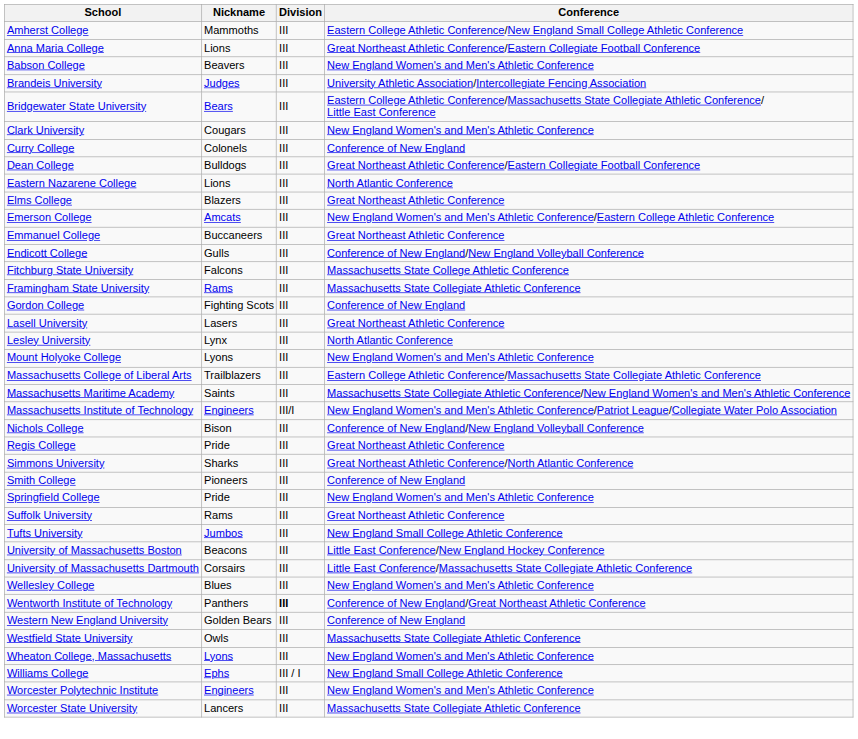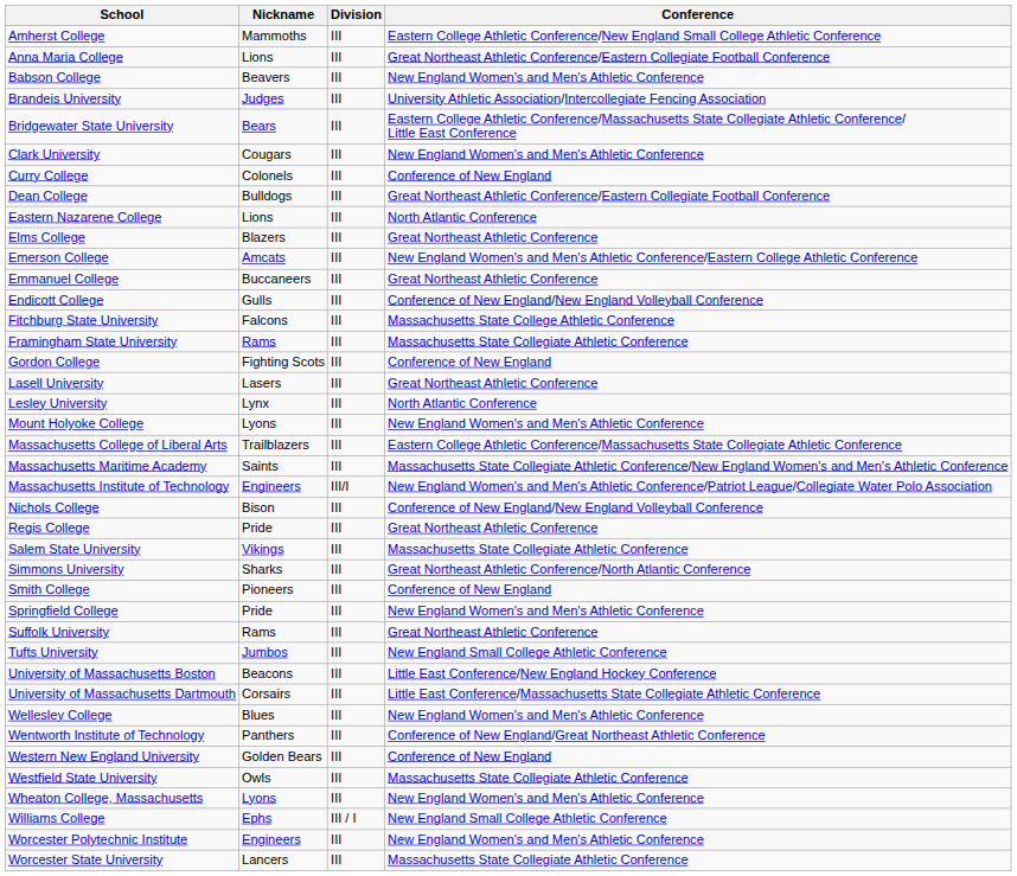 <table class="wikitable">
 <tr>
 <th>School</th>
 <th>Nickname</th>
 <th>Division</th>
 <th>Conference</th>
 </tr>
 <tr>
 <td><a href='#'>Amherst College</a></td>
 <td>Mammoths</td>
 <td>III</td>
 <td><a href='#'>Eastern College Athletic Conference</a>/<a href='#'>New England Small College Athletic Conference</a></td>
 </tr>
 <tr>
 <td><a href='#'>Anna Maria College</a></td>
 <td>Lions</td>
 <td>III</td>
 <td><a href='#'>Great Northeast Athletic Conference</a>/<a href='#'>Eastern Collegiate Football Conference</a></td>
 </tr>
 <tr>
 <td><a href='#'>Babson College</a></td>
 <td>Beavers</td>
 <td>III</td>
 <td><a href='#'>New England Women's and Men's Athletic Conference</a></td>
 </tr>
 <tr>
 <td><a href='#'>Brandeis University</a></td>
 <td><a href='#'>Judges</a></td>
 <td>III</td>
 <td><a href='#'>University Athletic Association</a>/<a href='#'>Intercollegiate Fencing Association</a></td>
 </tr>
 <tr>
 <td><a href='#'>Bridgewater State University</a></td>
 <td><a href='#'>Bears</a></td>
 <td>III</td>
 <td><a href='#'>Eastern College Athletic Conference</a>/<a href='#'>Massachusetts State Collegiate Athletic Conference</a>/ <br> <a href='#'>Little East Conference</a></td>
 </tr>
 <tr>
 <td><a href='#'>Clark University</a></td>
 <td>Cougars</td>
 <td>III</td>
 <td><a href='#'>New England Women's and Men's Athletic Conference</a></td>
 </tr>
 <tr>
 <td><a href='#'>Curry College</a></td>
 <td>Colonels</td>
 <td>III</td>
 <td><a href='#'>Conference of New England</a></td>
 </tr>
 <tr>
 <td><a href='#'>Dean College</a></td>
 <td>Bulldogs</td>
 <td>III</td>
 <td><a href='#'>Great Northeast Athletic Conference</a>/<a href='#'>Eastern Collegiate Football Conference</a></td>
 </tr>
 <tr>
 <td><a href='#'>Eastern Nazarene College</a></td>
 <td>Lions</td>
 <td>III</td>
 <td><a href='#'>North Atlantic Conference</a></td>
 </tr>
 <tr>
 <td><a href='#'>Elms College</a></td>
 <td>Blazers</td>
 <td>III</td>
 <td><a href='#'>Great Northeast Athletic Conference</a></td>
 </tr>
 <tr>
 <td><a href='#'>Emerson College</a></td>
 <td><a href='#'>Amcats</a></td>
 <td>III</td>
 <td><a href='#'>New England Women's and Men's Athletic Conference</a>/<a href='#'>Eastern College Athletic Conference</a></td>
 </tr>
 <tr>
 <td><a href='#'>Emmanuel College</a></td>
 <td>Buccaneers</td>
 <td>III</td>
 <td><a href='#'>Great Northeast Athletic Conference</a></td>
 </tr>
 <tr>
 <td><a href='#'>Endicott College</a></td>
 <td>Gulls</td>
 <td>III</td>
 <td><a href='#'>Conference of New England</a>/<a href='#'>New England Volleyball Conference</a></td>
 </tr>
 <tr>
 <td><a href='#'>Fitchburg State University</a></td>
 <td>Falcons</td>
 <td>III</td>
 <td><a href='#'>Massachusetts State College Athletic Conference</a></td>
 </tr>
 <tr>
 <td><a href='#'>Framingham State University</a></td>
 <td><a href='#'>Rams</a></td>
 <td>III</td>
 <td><a href='#'>Massachusetts State Collegiate Athletic Conference</a></td>
 </tr>
 <tr>
 <td><a href='#'>Gordon College</a></td>
 <td>Fighting Scots</td>
 <td>III</td>
 <td><a href='#'>Conference of New England</a></td>
 </tr>
 <tr>
 <td><a href='#'>Lasell University</a></td>
 <td>Lasers</td>
 <td>III</td>
 <td><a href='#'>Great Northeast Athletic Conference</a></td>
 </tr>
 <tr>
 <td><a href='#'>Lesley University</a></td>
 <td>Lynx</td>
 <td>III</td>
 <td><a href='#'>North Atlantic Conference</a></td>
 </tr>
 <tr>
 <td><a href='#'>Mount Holyoke College</a></td>
 <td>Lyons</td>
 <td>III</td>
 <td><a href='#'>New England Women's and Men's Athletic Conference</a></td>
 </tr>
 <tr>
 <td><a href='#'>Massachusetts College of Liberal Arts</a></td>
 <td>Trailblazers</td>
 <td>III</td>
 <td><a href='#'>Eastern College Athletic Conference</a>/<a href='#'>Massachusetts State Collegiate Athletic Conference</a></td>
 </tr>
 <tr>
 <td><a href='#'>Massachusetts Maritime Academy</a></td>
 <td>Saints</td>
 <td>III</td>
 <td><a href='#'>Massachusetts State Collegiate Athletic Conference</a>/<a href='#'>New England Women's and Men's Athletic Conference</a></td>
 </tr>
 <tr>
 <td><a href='#'>Massachusetts Institute of Technology</a></td>
 <td><a href='#'>Engineers</a></td>
 <td>III/I</td>
 <td><a href='#'>New England Women's and Men's Athletic Conference</a>/<a href='#'>Patriot League</a>/<a href='#'>Collegiate Water Polo Association</a></td>
 </tr>
 <tr>
 <td><a href='#'>Nichols College</a></td>
 <td>Bison</td>
 <td>III</td>
 <td><a href='#'>Conference of New England</a>/<a href='#'>New England Volleyball Conference</a></td>
 </tr>
 <tr>
 <td><a href='#'>Regis College</a></td>
 <td>Pride</td>
 <td>III</td>
 <td><a href='#'>Great Northeast Athletic Conference</a></td>
 </tr>
 <tr>
+<td><a href='#'>Salem State University</a></td>
+<td><a href='#'>Vikings</a></td>
+<td>III</td>
+<td><a href='#'>Massachusetts State Collegiate Athletic Conference</a></td>
+</tr>
+<tr>
 <td><a href='#'>Simmons University</a></td>
 <td>Sharks</td>
 <td>III</td>
 <td><a href='#'>Great Northeast Athletic Conference</a>/<a href='#'>North Atlantic Conference</a></td>
 </tr>
 <tr>
 <td><a href='#'>Smith College</a></td>
 <td>Pioneers</td>
 <td>III</td>
 <td><a href='#'>Conference of New England</a></td>
 </tr>
 <tr>
 <td><a href='#'>Springfield College</a></td>
 <td>Pride</td>
 <td>III</td>
 <td><a href='#'>New England Women's and Men's Athletic Conference</a></td>
 </tr>
 <tr>
 <td><a href='#'>Suffolk University</a></td>
 <td>Rams</td>
 <td>III</td>
 <td><a href='#'>Great Northeast Athletic Conference</a></td>
 </tr>
 <tr>
 <td><a href='#'>Tufts University</a></td>
 <td><a href='#'>Jumbos</a></td>
 <td>III</td>
 <td><a href='#'>New England Small College Athletic Conference</a></td>
 </tr>
 <tr>
 <td><a href='#'>University of Massachusetts Boston</a></td>
 <td>Beacons</td>
 <td>III</td>
 <td><a href='#'>Little East Conference</a>/<a href='#'>New England Hockey Conference</a></td>
 </tr>
 <tr>
 <td><a href='#'>University of Massachusetts Dartmouth</a></td>
 <td>Corsairs</td>
 <td>III</td>
 <td><a href='#'>Little East Conference</a>/<a href='#'>Massachusetts State Collegiate Athletic Conference</a></td>
 </tr>
 <tr>
 <td><a href='#'>Wellesley College</a></td>
 <td>Blues</td>
 <td>III</td>
 <td><a href='#'>New England Women's and Men's Athletic Conference</a></td>
 </tr>
 <tr>
 <td><a href='#'>Wentworth Institute of Technology</a></td>
 <td>Panthers</td>
-<td><strong>III</strong></td>
+<td>III</td>
 <td><a href='#'>Conference of New England</a>/<a href='#'>Great Northeast Athletic Conference</a></td>
 </tr>
 <tr>
 <td><a href='#'>Western New England University</a></td>
 <td>Golden Bears</td>
 <td>III</td>
 <td><a href='#'>Conference of New England</a></td>
 </tr>
 <tr>
 <td><a href='#'>Westfield State University</a></td>
 <td>Owls</td>
 <td>III</td>
 <td><a href='#'>Massachusetts State Collegiate Athletic Conference</a></td>
 </tr>
 <tr>
 <td><a href='#'>Wheaton College, Massachusetts</a></td>
 <td><a href='#'>Lyons</a></td>
 <td>III</td>
 <td><a href='#'>New England Women's and Men's Athletic Conference</a></td>
 </tr>
 <tr>
 <td><a href='#'>Williams College</a></td>
 <td><a href='#'>Ephs</a></td>
 <td>III / I</td>
 <td><a href='#'>New England Small College Athletic Conference</a></td>
 </tr>
 <tr>
 <td><a href='#'>Worcester Polytechnic Institute</a></td>
 <td><a href='#'>Engineers</a></td>
 <td>III</td>
 <td><a href='#'>New England Women's and Men's Athletic Conference</a></td>
 </tr>
 <tr>
 <td><a href='#'>Worcester State University</a></td>
 <td>Lancers</td>
 <td>III</td>
 <td><a href='#'>Massachusetts State Collegiate Athletic Conference</a></td>
 </tr>
 </table>
